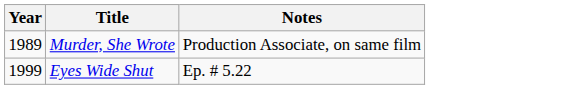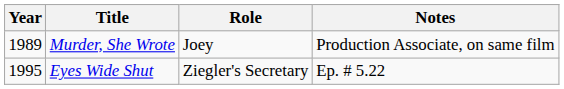 <table class="wikitable">
 <tr>
 <th>Year</th>
 <th>Title</th>
+<th>Role</th>
 <th>Notes</th>
 </tr>
 <tr>
 <td>1989</td>
 <td><em><a href='#'>Murder, She Wrote</a></em></td>
+<td>Joey</td>
 <td>Production Associate, on same film</td>
 </tr>
 <tr>
-<td>1999</td>
+<td>1995</td>
 <td><em><a href='#'>Eyes Wide Shut</a></em></td>
+<td>Ziegler's Secretary</td>
 <td>Ep. # 5.22</td>
 </tr>
 </table>
